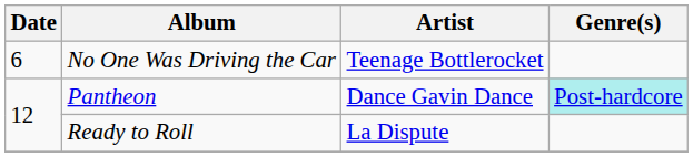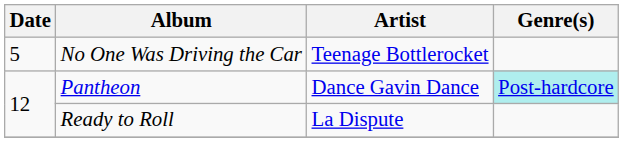 <table class="wikitable">
 <tr>
 <th>Date</th>
 <th>Album</th>
 <th>Artist</th>
 <th>Genre(s)</th>
 </tr>
 <tr>
-<td>6</td>
+<td>5</td>
 <td><em>No One Was Driving the Car</em></td>
 <td><a href='#'>Teenage Bottlerocket</a></td>
 <td></td>
 </tr>
 <tr>
 <td rowspan="2">12</td>
 <td><em><a href='#'>Pantheon</a></em></td>
 <td><a href='#'>Dance Gavin Dance</a></td>
 <td style="background: paleturquoise;"><a href='#'>Post-hardcore</a></td>
 </tr>
 <tr>
 <td><em>Ready to Roll</em></td>
 <td><a href='#'>La Dispute</a></td>
 <td></td>
 </tr>
 <tr>
 </tr>
 </table>
